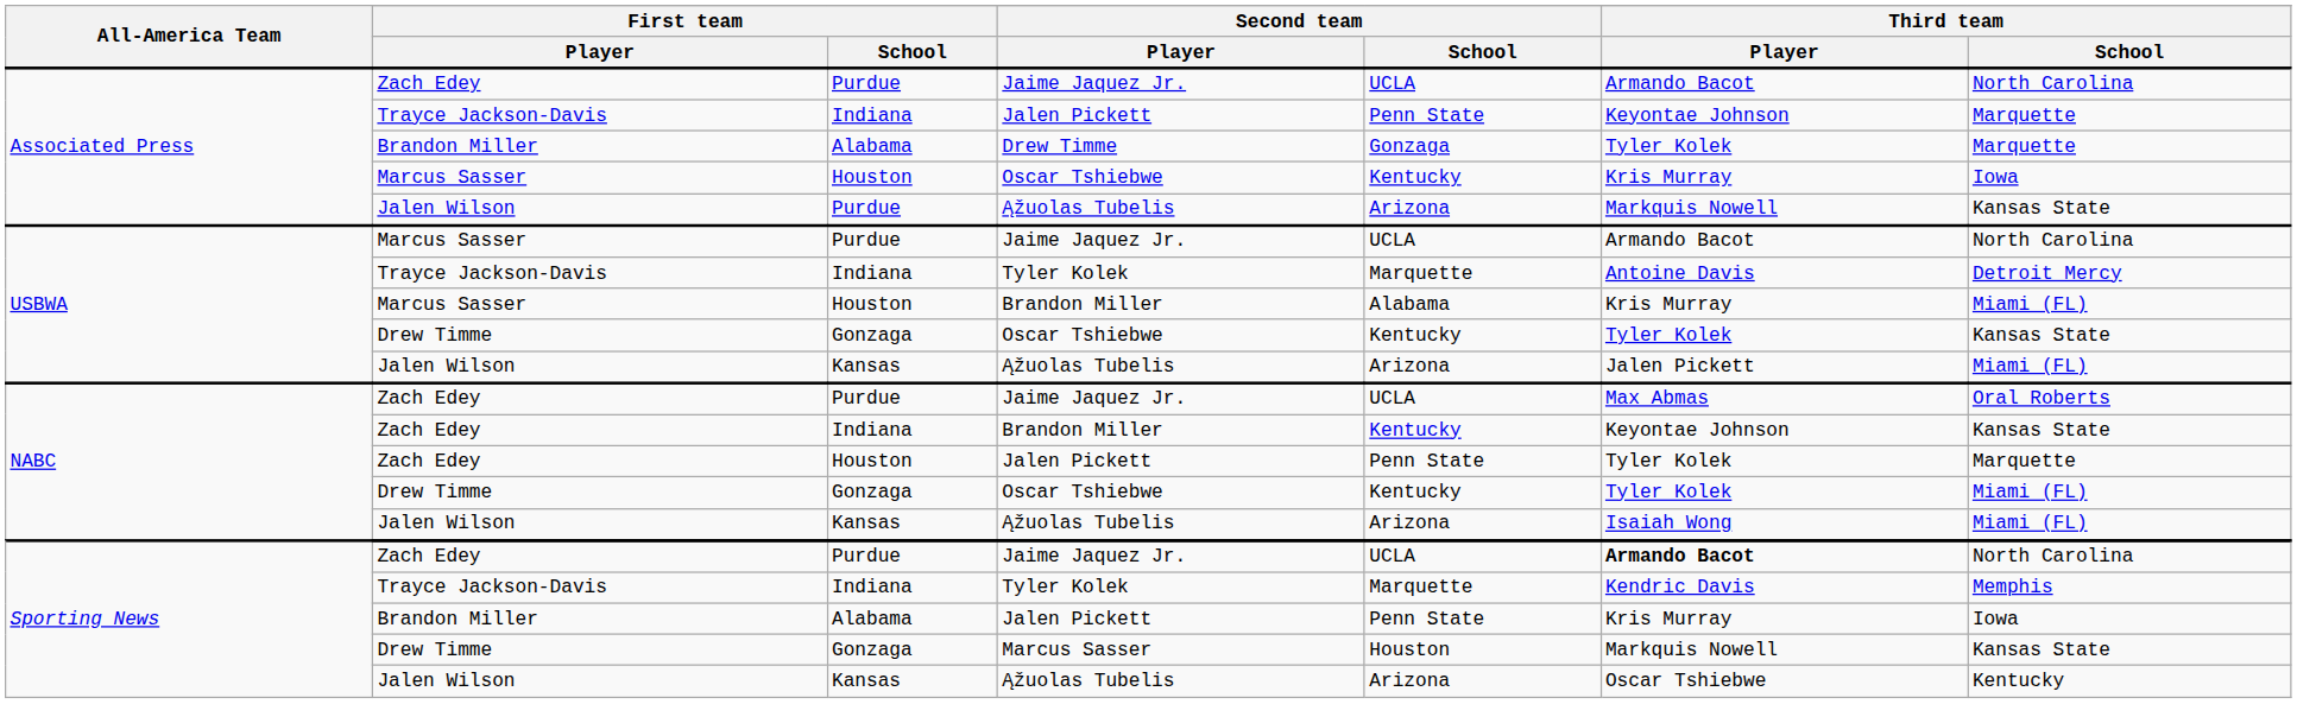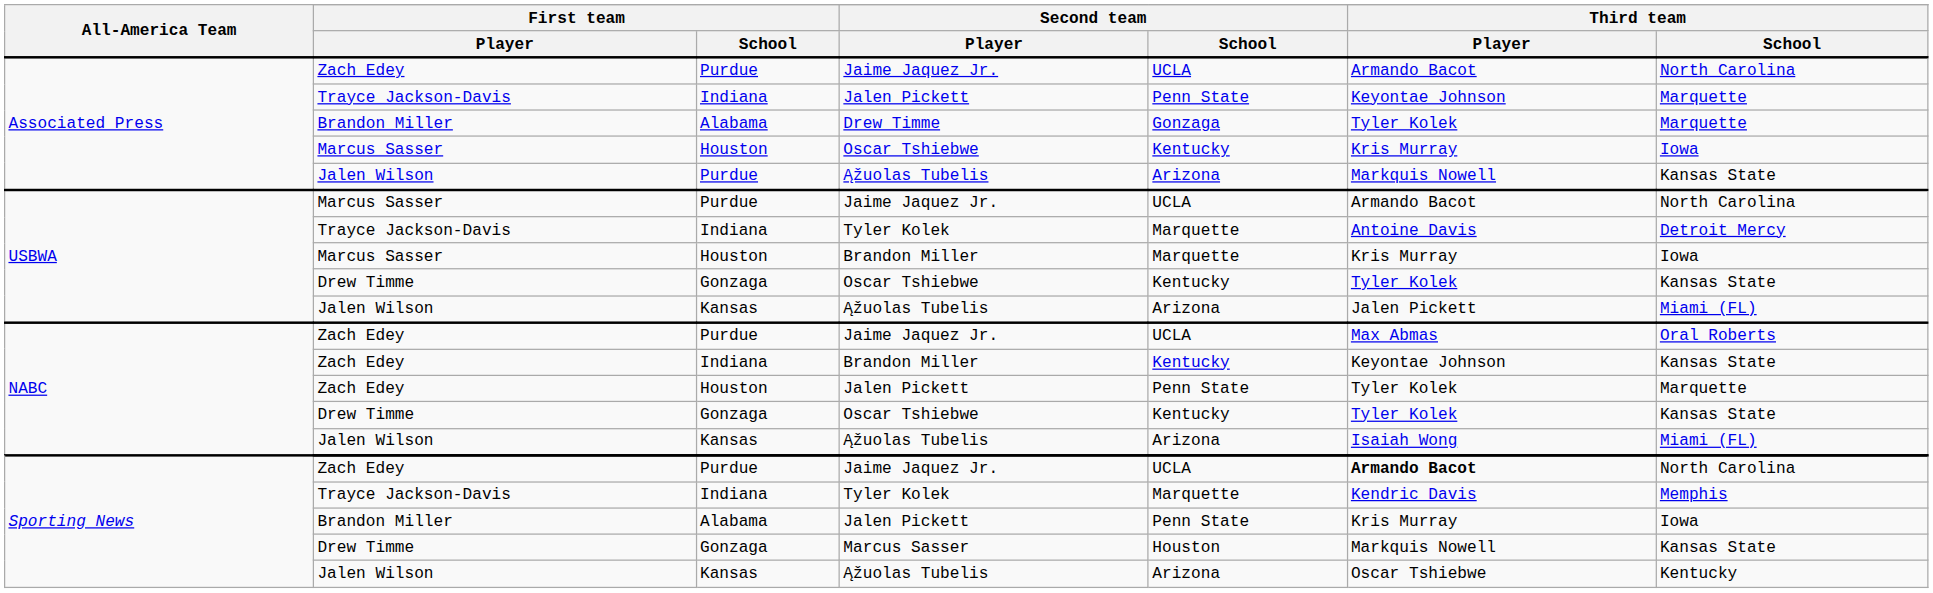 <table class="wikitable" style="width:98%;">
 <tr>
 <th rowspan=3>All-America Team</th>
 </tr>
 <tr>
 <th colspan=2>First team</th>
 <th colspan=2>Second team</th>
 <th colspan=2>Third team</th>
 </tr>
 <tr>
 <th>Player</th>
 <th>School</th>
 <th>Player</th>
 <th>School</th>
 <th>Player</th>
 <th>School</th>
 </tr>
 <tr>
 </tr>
 <tr style = "border-top:2px solid black;">
 <td rowspan=5><a href='#'>Associated Press</a></td>
 <td><a href='#'>Zach Edey</a></td>
 <td><a href='#'>Purdue</a></td>
 <td><a href='#'>Jaime Jaquez Jr.</a></td>
 <td><a href='#'>UCLA</a></td>
 <td><a href='#'>Armando Bacot</a></td>
 <td><a href='#'>North Carolina</a></td>
 </tr>
 <tr>
 <td><a href='#'>Trayce Jackson-Davis</a></td>
 <td><a href='#'>Indiana</a></td>
 <td><a href='#'>Jalen Pickett</a></td>
 <td><a href='#'>Penn State</a></td>
 <td><a href='#'>Keyontae Johnson</a></td>
 <td><a href='#'>Marquette</a></td>
 </tr>
 <tr>
 <td><a href='#'>Brandon Miller</a></td>
 <td><a href='#'>Alabama</a></td>
 <td><a href='#'>Drew Timme</a></td>
 <td><a href='#'>Gonzaga</a></td>
 <td><a href='#'>Tyler Kolek</a></td>
 <td><a href='#'>Marquette</a></td>
 </tr>
 <tr>
 <td><a href='#'>Marcus Sasser</a></td>
 <td><a href='#'>Houston</a></td>
 <td><a href='#'>Oscar Tshiebwe</a></td>
 <td><a href='#'>Kentucky</a></td>
 <td><a href='#'>Kris Murray</a></td>
 <td><a href='#'>Iowa</a></td>
 </tr>
 <tr>
 <td><a href='#'>Jalen Wilson</a></td>
 <td><a href='#'>Purdue</a></td>
 <td><a href='#'>Ąžuolas Tubelis</a></td>
 <td><a href='#'>Arizona</a></td>
 <td><a href='#'>Markquis Nowell</a></td>
 <td>Kansas State</td>
 </tr>
 <tr style = "border-top:2px solid black;">
 <td rowspan=5><a href='#'>USBWA</a></td>
 <td>Marcus Sasser</td>
 <td>Purdue</td>
 <td>Jaime Jaquez Jr.</td>
 <td>UCLA</td>
 <td>Armando Bacot</td>
 <td>North Carolina</td>
 </tr>
 <tr>
 <td>Trayce Jackson-Davis</td>
 <td>Indiana</td>
 <td>Tyler Kolek</td>
 <td>Marquette</td>
 <td><a href='#'>Antoine Davis</a></td>
 <td><a href='#'>Detroit Mercy</a></td>
 </tr>
 <tr>
 <td>Marcus Sasser</td>
 <td>Houston</td>
 <td>Brandon Miller</td>
-<td>Alabama</td>
+<td>Marquette</td>
 <td>Kris Murray</td>
-<td><a href='#'>Miami (FL)</a></td>
+<td>Iowa</td>
 </tr>
 <tr>
 <td>Drew Timme</td>
 <td>Gonzaga</td>
 <td>Oscar Tshiebwe</td>
 <td>Kentucky</td>
 <td><a href='#'>Tyler Kolek</a></td>
 <td>Kansas State</td>
 </tr>
 <tr>
 <td>Jalen Wilson</td>
 <td>Kansas</td>
 <td>Ąžuolas Tubelis</td>
 <td>Arizona</td>
 <td>Jalen Pickett</td>
 <td><a href='#'>Miami (FL)</a></td>
 </tr>
 <tr style = "border-top:2px solid black;">
 <td rowspan=5><a href='#'>NABC</a></td>
 <td>Zach Edey</td>
 <td>Purdue</td>
 <td>Jaime Jaquez Jr.</td>
 <td>UCLA</td>
 <td><a href='#'>Max Abmas</a></td>
 <td><a href='#'>Oral Roberts</a></td>
 </tr>
 <tr>
 <td>Zach Edey</td>
 <td>Indiana</td>
 <td>Brandon Miller</td>
 <td><a href='#'>Kentucky</a></td>
 <td>Keyontae Johnson</td>
 <td>Kansas State</td>
 </tr>
 <tr>
 <td>Zach Edey</td>
 <td>Houston</td>
 <td>Jalen Pickett</td>
 <td>Penn State</td>
 <td>Tyler Kolek</td>
 <td>Marquette</td>
 </tr>
 <tr>
 <td>Drew Timme</td>
 <td>Gonzaga</td>
 <td>Oscar Tshiebwe</td>
 <td>Kentucky</td>
 <td><a href='#'>Tyler Kolek</a></td>
-<td><a href='#'>Miami (FL)</a></td>
+<td>Kansas State</td>
 </tr>
 <tr>
 <td>Jalen Wilson</td>
 <td>Kansas</td>
 <td>Ąžuolas Tubelis</td>
 <td>Arizona</td>
 <td><a href='#'>Isaiah Wong</a></td>
 <td><a href='#'>Miami (FL)</a></td>
 </tr>
 <tr style = "border-top:2px solid black;">
 <td rowspan=6><em><a href='#'>Sporting News</a></em></td>
 </tr>
 <tr style = "border-top:2px solid black;">
 <td>Zach Edey</td>
 <td>Purdue</td>
 <td>Jaime Jaquez Jr.</td>
 <td>UCLA</td>
 <td><strong>Armando Bacot</strong></td>
 <td>North Carolina</td>
 </tr>
 <tr>
 <td>Trayce Jackson-Davis</td>
 <td>Indiana</td>
 <td>Tyler Kolek</td>
 <td>Marquette</td>
 <td><a href='#'>Kendric Davis</a></td>
 <td><a href='#'>Memphis</a></td>
 </tr>
 <tr>
 <td>Brandon Miller</td>
 <td>Alabama</td>
 <td>Jalen Pickett</td>
 <td>Penn State</td>
 <td>Kris Murray</td>
 <td>Iowa</td>
 </tr>
 <tr>
 <td>Drew Timme</td>
 <td>Gonzaga</td>
 <td>Marcus Sasser</td>
 <td>Houston</td>
 <td>Markquis Nowell</td>
 <td>Kansas State</td>
 </tr>
 <tr>
 <td>Jalen Wilson</td>
 <td>Kansas</td>
 <td>Ąžuolas Tubelis</td>
 <td>Arizona</td>
 <td>Oscar Tshiebwe</td>
 <td>Kentucky</td>
 </tr>
 </table>
